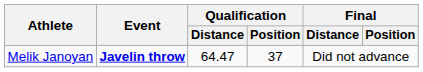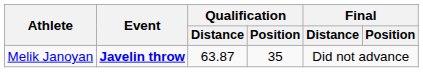 <table class=wikitable style="font-size:90%">
 <tr>
 <th rowspan="2">Athlete</th>
 <th rowspan="2">Event</th>
 <th colspan="2">Qualification</th>
 <th colspan="2">Final</th>
 </tr>
 <tr style="font-size:95%">
 <th>Distance</th>
 <th>Position</th>
 <th>Distance</th>
 <th>Position</th>
 </tr>
 <tr align=center>
 <td align=left><a href='#'>Melik Janoyan</a></td>
 <td align=left><strong><a href='#'>Javelin throw</a></strong></td>
-<td>64.47</td>
-<td>37</td>
+<td>63.87</td>
+<td>35</td>
 <td colspan=2>Did not advance</td>
 </tr>
 </table>
